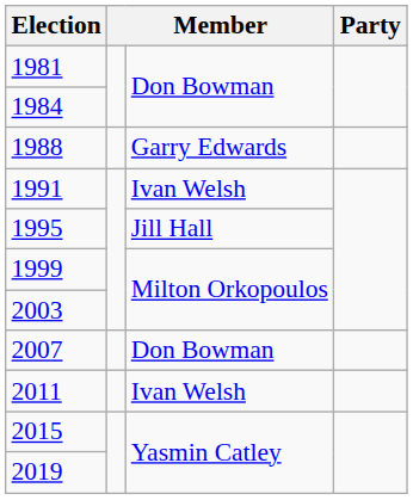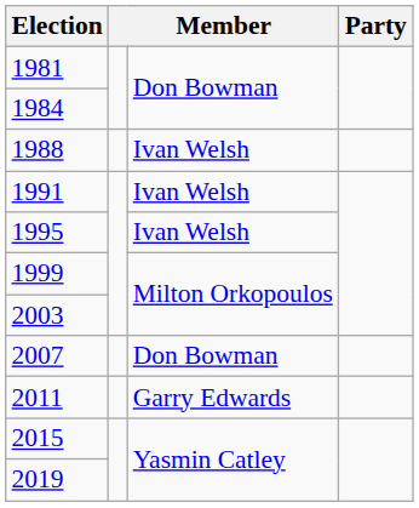 <table class="wikitable">
 <tr>
 <th>Election</th>
 <th colspan="2">Member</th>
 <th>Party</th>
 </tr>
 <tr>
 <td><a href='#'>1981</a></td>
 <td rowspan="2" > </td>
 <td rowspan="2"><a href='#'>Don Bowman</a></td>
 <td rowspan="2"></td>
 </tr>
 <tr>
 <td><a href='#'>1984</a></td>
 </tr>
 <tr>
 <td><a href='#'>1988</a></td>
 <td> </td>
-<td><a href='#'>Garry Edwards</a></td>
+<td><a href='#'>Ivan Welsh</a></td>
 <td></td>
 </tr>
 <tr>
 <td><a href='#'>1991</a></td>
 <td rowspan="4" > </td>
 <td><a href='#'>Ivan Welsh</a></td>
 <td rowspan="4"></td>
 </tr>
 <tr>
 <td><a href='#'>1995</a></td>
-<td><a href='#'>Jill Hall</a></td>
+<td><a href='#'>Ivan Welsh</a></td>
 </tr>
 <tr>
 <td><a href='#'>1999</a></td>
 <td rowspan="2"><a href='#'>Milton Orkopoulos</a></td>
 </tr>
 <tr>
 <td><a href='#'>2003</a></td>
 </tr>
 <tr>
 <td><a href='#'>2007</a></td>
 <td> </td>
 <td><a href='#'>Don Bowman</a></td>
 <td></td>
 </tr>
 <tr>
 <td><a href='#'>2011</a></td>
 <td> </td>
-<td><a href='#'>Ivan Welsh</a></td>
+<td><a href='#'>Garry Edwards</a></td>
 <td></td>
 </tr>
 <tr>
 <td><a href='#'>2015</a></td>
 <td rowspan="2" > </td>
 <td rowspan="2"><a href='#'>Yasmin Catley</a></td>
 <td rowspan="2"></td>
 </tr>
 <tr>
 <td><a href='#'>2019</a></td>
 </tr>
 </table>
